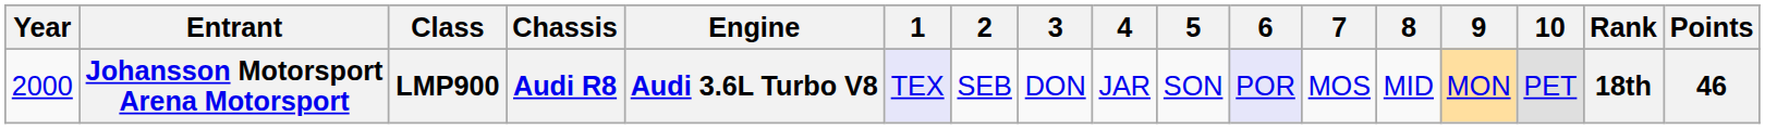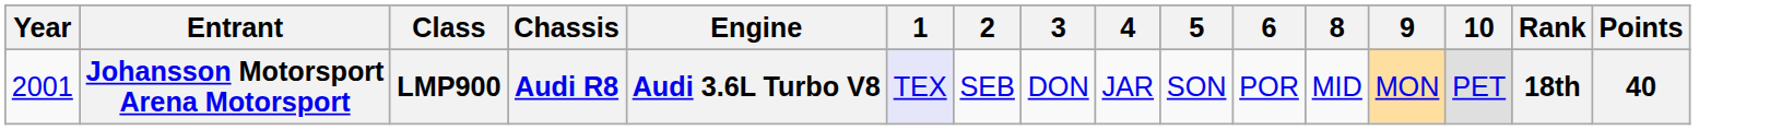 <table class="wikitable" style="text-align:center; font-size:90%">
 <tr>
 <th>Year</th>
 <th>Entrant</th>
 <th>Class</th>
 <th>Chassis</th>
 <th>Engine</th>
 <th>1</th>
 <th>2</th>
 <th>3</th>
 <th>4</th>
 <th>5</th>
 <th>6</th>
-<th>7</th>
 <th>8</th>
 <th>9</th>
 <th>10</th>
 <th>Rank</th>
 <th>Points</th>
 </tr>
 <tr>
-<td><a href='#'>2000</a></td>
+<td><a href='#'>2001</a></td>
 <th><a href='#'>Johansson</a> Motorsport<br><a href='#'>Arena Motorsport</a></th>
 <th>LMP900</th>
 <th><a href='#'>Audi R8</a></th>
 <th><a href='#'>Audi</a> 3.6L Turbo V8</th>
 <td style="background: lavender;"><a href='#'>TEX</a></td>
 <td><a href='#'>SEB</a></td>
 <td><a href='#'>DON</a></td>
 <td><a href='#'>JAR</a></td>
 <td><a href='#'>SON</a></td>
-<td style="background: lavender;"><a href='#'>POR</a></td>
-<td><a href='#'>MOS</a></td>
+<td><a href='#'>POR</a></td>
 <td><a href='#'>MID</a></td>
 <td style="background:#FFDF9F;"><a href='#'>MON</a><br></td>
 <td style="background:#DFDFDF;"><a href='#'>PET</a><br></td>
 <th>18th</th>
-<th>46</th>
+<th>40</th>
 </tr>
 </table>
